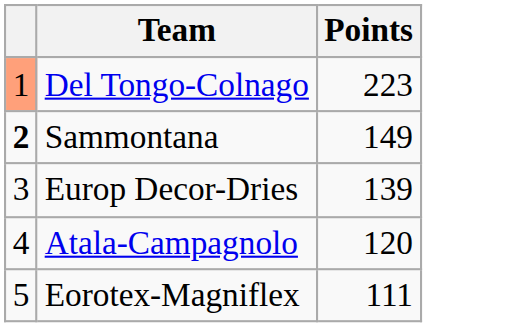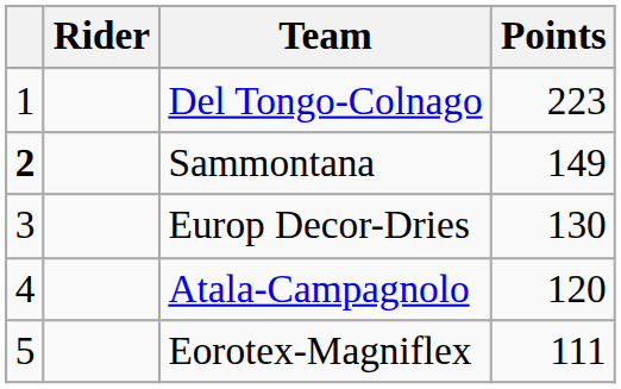 <table class="wikitable">
 <tr>
 <th></th>
+<th>Rider</th>
 <th>Team</th>
 <th>Points</th>
 </tr>
 <tr>
-<td style="background: lightsalmon;">1</td>
+<td>1</td>
+<td>  </td>
 <td><a href='#'>Del Tongo-Colnago</a></td>
 <td align=right>223</td>
 </tr>
 <tr>
 <td><strong>2</strong></td>
+<td></td>
 <td>Sammontana</td>
 <td align=right>149</td>
 </tr>
 <tr>
 <td>3</td>
+<td></td>
 <td>Europ Decor-Dries</td>
-<td align=right>139</td>
+<td align=right>130</td>
 </tr>
 <tr>
 <td>4</td>
+<td></td>
 <td><a href='#'>Atala-Campagnolo</a></td>
 <td align=right>120</td>
 </tr>
 <tr>
 <td>5</td>
+<td></td>
 <td>Eorotex-Magniflex</td>
 <td align=right>111</td>
 </tr>
 </table>
